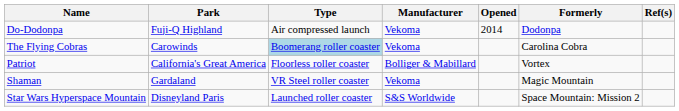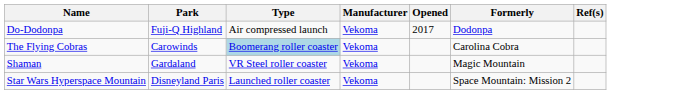 <table class="wikitable sortable">
 <tr>
 <th>Name</th>
 <th>Park</th>
 <th>Type</th>
 <th>Manufacturer</th>
 <th>Opened</th>
 <th>Formerly</th>
 <th class="unsortable">Ref(s)</th>
 </tr>
 <tr>
 <td><a href='#'>Do-Dodonpa</a></td>
 <td><a href='#'>Fuji-Q Highland</a></td>
 <td>Air compressed launch</td>
 <td><a href='#'>Vekoma</a></td>
-<td>2014</td>
+<td>2017</td>
 <td><a href='#'>Dodonpa</a></td>
 <td></td>
 </tr>
 <tr>
 <td><a href='#'>The Flying Cobras</a></td>
 <td><a href='#'>Carowinds</a></td>
 <td style="background: lightblue;"><a href='#'>Boomerang roller coaster</a></td>
 <td><a href='#'>Vekoma</a></td>
 <td></td>
 <td>Carolina Cobra</td>
-<td></td>
-</tr>
-<tr>
-<td><a href='#'>Patriot</a></td>
-<td><a href='#'>California's Great America</a></td>
-<td><a href='#'>Floorless roller coaster</a></td>
-<td><a href='#'>Bolliger & Mabillard</a></td>
-<td></td>
-<td>Vortex</td>
 <td></td>
 </tr>
 <tr>
 <td><a href='#'>Shaman</a></td>
 <td><a href='#'>Gardaland</a></td>
 <td><a href='#'>VR Steel roller coaster</a></td>
 <td><a href='#'>Vekoma</a></td>
 <td></td>
 <td>Magic Mountain</td>
 <td></td>
 </tr>
 <tr>
 <td><a href='#'>Star Wars Hyperspace Mountain</a></td>
 <td><a href='#'>Disneyland Paris</a></td>
 <td><a href='#'>Launched roller coaster</a></td>
-<td><a href='#'>S&S Worldwide</a></td>
+<td><a href='#'>Vekoma</a></td>
 <td></td>
 <td>Space Mountain: Mission 2</td>
 <td></td>
 </tr>
 </table>
